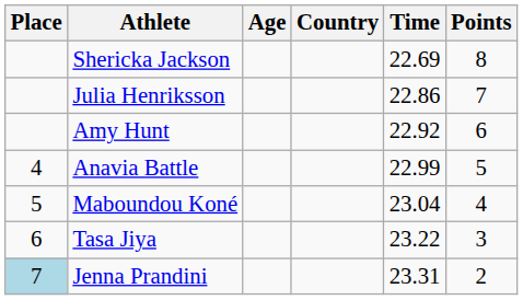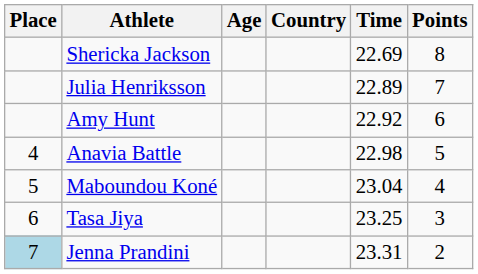 <table class="wikitable mw-datatable sortable">
 <tr>
 <th>Place</th>
 <th>Athlete</th>
 <th>Age</th>
 <th>Country</th>
 <th>Time</th>
 <th>Points</th>
 </tr>
 <tr>
 <td align=center></td>
 <td><a href='#'>Shericka Jackson</a></td>
 <td></td>
 <td></td>
 <td>22.69</td>
 <td align=center>8</td>
 </tr>
 <tr>
 <td align=center></td>
 <td><a href='#'>Julia Henriksson</a></td>
 <td></td>
 <td></td>
-<td>22.86</td>
+<td>22.89</td>
 <td align=center>7</td>
 </tr>
 <tr>
 <td align=center></td>
 <td><a href='#'>Amy Hunt</a></td>
 <td></td>
 <td></td>
 <td>22.92</td>
 <td align=center>6</td>
 </tr>
 <tr>
 <td align=center>4</td>
 <td><a href='#'>Anavia Battle</a></td>
 <td></td>
 <td></td>
-<td>22.99</td>
+<td>22.98</td>
 <td align=center>5</td>
 </tr>
 <tr>
 <td align=center>5</td>
 <td><a href='#'>Maboundou Koné</a></td>
 <td></td>
 <td></td>
 <td>23.04</td>
 <td align=center>4</td>
 </tr>
 <tr>
 <td align=center>6</td>
 <td><a href='#'>Tasa Jiya</a></td>
 <td></td>
 <td></td>
-<td>23.22</td>
+<td>23.25</td>
 <td align=center>3</td>
 </tr>
 <tr>
 <td align=center style="background: lightblue;">7</td>
 <td><a href='#'>Jenna Prandini</a></td>
 <td></td>
 <td></td>
 <td>23.31</td>
 <td align=center>2</td>
 </tr>
 </table>
